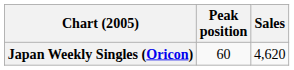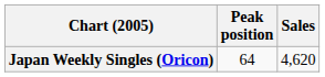 <table class="wikitable sortable plainrowheaders" style="text-align:center;">
 <tr>
 <th scope="col">Chart (2005)</th>
 <th scope="col">Peak<br>position</th>
 <th scope="col">Sales</th>
 </tr>
 <tr>
 <th scope="row">Japan Weekly Singles (<a href='#'>Oricon</a>)</th>
-<td style="text-align:center;">60</td>
+<td style="text-align:center;">64</td>
 <td style="text-align:left;">4,620</td>
 </tr>
 </table>
